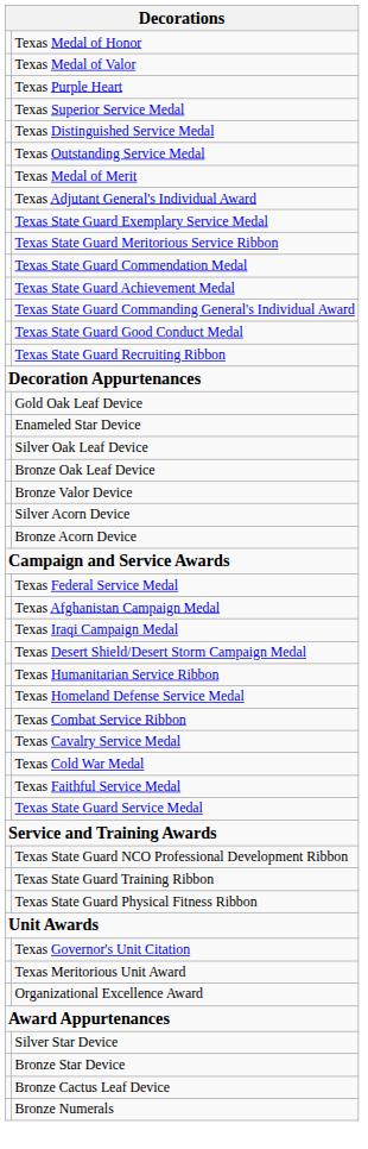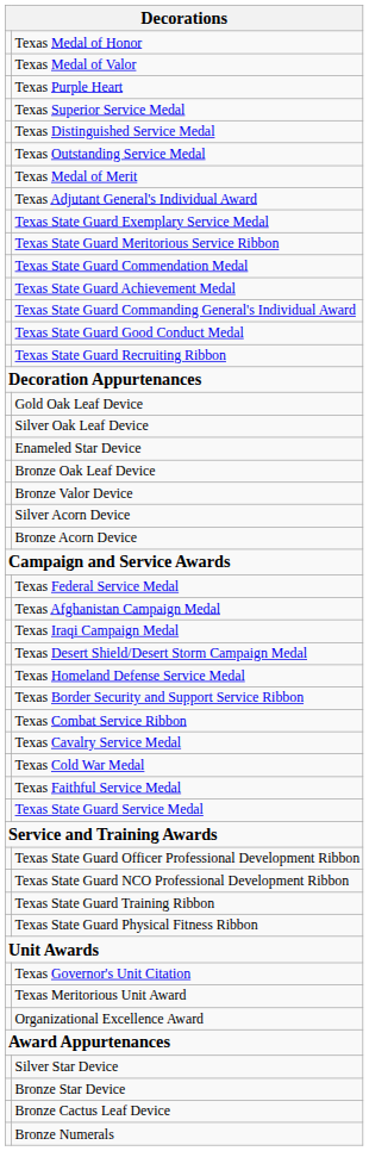 <table class="wikitable">
 <tr>
 <th colspan="2"><big>Decorations</big></th>
 </tr>
 <tr>
 <td></td>
 <td>Texas <a href='#'>Medal of Honor</a></td>
 </tr>
 <tr>
 <td></td>
 <td>Texas <a href='#'>Medal of Valor</a></td>
 </tr>
 <tr>
 <td></td>
 <td>Texas <a href='#'>Purple Heart</a></td>
 </tr>
 <tr>
 <td></td>
 <td>Texas <a href='#'>Superior Service Medal</a></td>
 </tr>
 <tr>
 <td></td>
 <td>Texas <a href='#'>Distinguished Service Medal</a></td>
 </tr>
 <tr>
 <td></td>
 <td>Texas <a href='#'>Outstanding Service Medal</a></td>
 </tr>
 <tr>
 <td></td>
 <td>Texas <a href='#'>Medal of Merit</a></td>
 </tr>
 <tr>
 <td></td>
 <td>Texas <a href='#'>Adjutant General's Individual Award</a></td>
 </tr>
 <tr>
 <td></td>
 <td><a href='#'>Texas State Guard Exemplary Service Medal</a></td>
 </tr>
 <tr>
 <td></td>
 <td><a href='#'>Texas State Guard Meritorious Service Ribbon</a></td>
 </tr>
 <tr>
 <td></td>
 <td><a href='#'>Texas State Guard Commendation Medal</a></td>
 </tr>
 <tr>
 <td></td>
 <td><a href='#'>Texas State Guard Achievement Medal</a></td>
 </tr>
 <tr>
 <td></td>
 <td><a href='#'>Texas State Guard Commanding General's Individual Award</a></td>
 </tr>
 <tr>
 <td></td>
 <td><a href='#'>Texas State Guard Good Conduct Medal</a></td>
 </tr>
 <tr>
 <td></td>
 <td><a href='#'>Texas State Guard Recruiting Ribbon</a></td>
 </tr>
 <tr>
 <td colspan="2"><strong><big>Decoration Appurtenances</big></strong></td>
 </tr>
 <tr>
 <td></td>
 <td>Gold Oak Leaf Device</td>
 </tr>
 <tr>
 <td></td>
-<td>Enameled Star Device</td>
+<td>Silver Oak Leaf Device</td>
 </tr>
 <tr>
 <td></td>
-<td>Silver Oak Leaf Device</td>
+<td>Enameled Star Device</td>
 </tr>
 <tr>
 <td></td>
 <td>Bronze Oak Leaf Device</td>
 </tr>
 <tr>
 <td></td>
 <td>Bronze Valor Device</td>
 </tr>
 <tr>
 <td></td>
 <td>Silver Acorn Device</td>
 </tr>
 <tr>
 <td></td>
 <td>Bronze Acorn Device</td>
 </tr>
 <tr>
 <td colspan="2"><strong><big>Campaign and Service Awards</big></strong></td>
 </tr>
 <tr>
 <td></td>
 <td>Texas <a href='#'>Federal Service Medal</a></td>
 </tr>
 <tr>
 <td></td>
 <td>Texas <a href='#'>Afghanistan Campaign Medal</a></td>
 </tr>
 <tr>
 <td></td>
 <td>Texas <a href='#'>Iraqi Campaign Medal</a></td>
 </tr>
 <tr>
 <td></td>
 <td>Texas <a href='#'>Desert Shield/Desert Storm Campaign Medal</a></td>
 </tr>
 <tr>
 <td></td>
-<td>Texas <a href='#'>Humanitarian Service Ribbon</a></td>
+<td>Texas <a href='#'>Homeland Defense Service Medal</a></td>
 </tr>
 <tr>
 <td></td>
-<td>Texas <a href='#'>Homeland Defense Service Medal</a></td>
+<td>Texas <a href='#'>Border Security and Support Service Ribbon</a></td>
 </tr>
 <tr>
 <td></td>
 <td>Texas <a href='#'>Combat Service Ribbon</a></td>
 </tr>
 <tr>
 <td></td>
 <td>Texas <a href='#'>Cavalry Service Medal</a></td>
 </tr>
 <tr>
 <td></td>
 <td>Texas <a href='#'>Cold War Medal</a></td>
 </tr>
 <tr>
 <td></td>
 <td>Texas <a href='#'>Faithful Service Medal</a></td>
 </tr>
 <tr>
 <td></td>
 <td><a href='#'>Texas State Guard Service Medal</a></td>
 </tr>
 <tr>
 <td colspan="2"><strong><big>Service and Training Awards</big></strong></td>
+</tr>
+<tr>
+<td></td>
+<td>Texas State Guard Officer Professional Development Ribbon</td>
 </tr>
 <tr>
 <td></td>
 <td>Texas State Guard NCO Professional Development Ribbon</td>
 </tr>
 <tr>
 <td></td>
 <td>Texas State Guard Training Ribbon</td>
 </tr>
 <tr>
 <td></td>
 <td>Texas State Guard Physical Fitness Ribbon</td>
 </tr>
 <tr>
 <td colspan="2"><strong><big>Unit Awards</big></strong></td>
 </tr>
 <tr>
 <td></td>
 <td>Texas <a href='#'>Governor's Unit Citation</a></td>
 </tr>
 <tr>
 <td></td>
 <td>Texas Meritorious Unit Award</td>
 </tr>
 <tr>
 <td></td>
 <td>Organizational Excellence Award</td>
 </tr>
 <tr>
 <td colspan="2"><strong><big>Award Appurtenances</big></strong></td>
 </tr>
 <tr>
 <td></td>
 <td>Silver Star Device</td>
 </tr>
 <tr>
 <td></td>
 <td>Bronze Star Device</td>
 </tr>
 <tr>
 <td></td>
 <td>Bronze Cactus Leaf Device</td>
 </tr>
 <tr>
 <td></td>
 <td>Bronze Numerals</td>
 </tr>
 </table>
